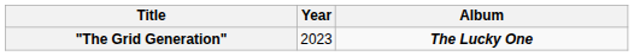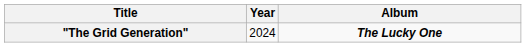 <table class="wikitable plainrowheaders" style="text-align:center;">
 <tr>
 <th rowspan="1" style="width:20em;">Title</th>
 <th rowspan="1" style="width:1em;">Year</th>
 <th rowspan="1" style="width:20em;">Album</th>
 </tr>
 <tr>
 <th scope="row">"The Grid Generation"<br> </th>
-<td>2023</td>
+<td>2024</td>
 <td><strong><em>The Lucky One</em></strong></td>
 </tr>
 </table>
